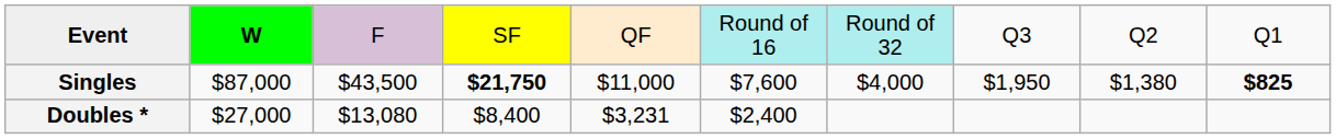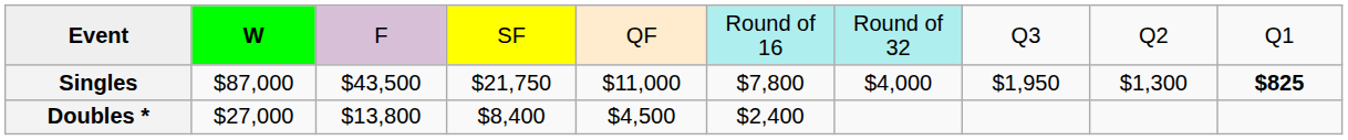 <table class=wikitable style=font-size:90%;text-align:center>
 <tr>
 <td style="width:130px; background:#efefef;"><strong>Event</strong></td>
 <td style="width:80px; background:lime;"><strong>W</strong></td>
 <td style="width:85px; background:thistle;">F</td>
 <td style="width:85px; background:#ff0;">SF</td>
 <td style="width:85px; background:#ffebcd;">QF</td>
 <td style="width:85px; background:#afeeee;">Round of 16</td>
 <td style="width:85px; background:#afeeee;">Round of 32</td>
 <td width=85>Q3</td>
 <td width=85>Q2</td>
 <td width=85>Q1</td>
 </tr>
 <tr>
 <td style="background:#f3f3f3;"><strong>Singles</strong></td>
 <td>$87,000</td>
 <td>$43,500</td>
-<td><strong>$21,750</strong></td>
+<td>$21,750</td>
 <td>$11,000</td>
-<td>$7,600</td>
+<td>$7,800</td>
 <td>$4,000</td>
 <td>$1,950</td>
-<td>$1,380</td>
+<td>$1,300</td>
 <td><strong>$825</strong></td>
 </tr>
 <tr>
 <td style="background:#f3f3f3;"><strong>Doubles *</strong></td>
 <td>$27,000</td>
-<td>$13,080</td>
+<td>$13,800</td>
 <td>$8,400</td>
-<td>$3,231</td>
+<td>$4,500</td>
 <td>$2,400</td>
 <td></td>
 <td></td>
 <td></td>
 <td></td>
 </tr>
 </table>
